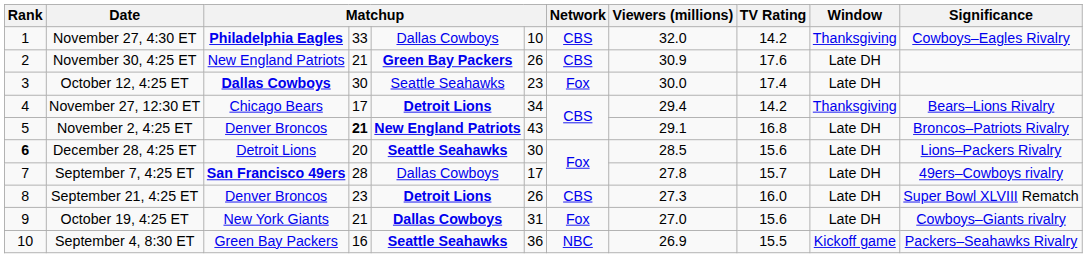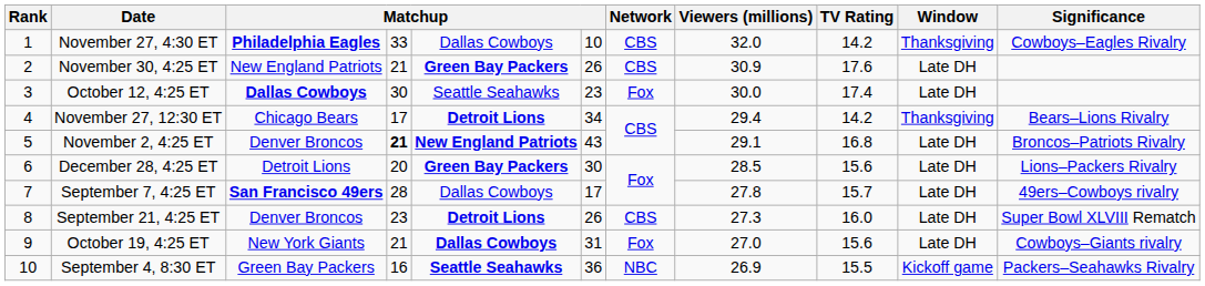 <table class="wikitable" style="text-align:center;">
 <tr>
 <th>Rank</th>
 <th>Date</th>
 <th colspan=4>Matchup</th>
 <th>Network</th>
 <th>Viewers (millions)</th>
 <th>TV Rating</th>
 <th>Window</th>
 <th>Significance</th>
 </tr>
 <tr>
 <td>1</td>
 <td>November 27, 4:30 ET</td>
 <td><strong><a href='#'>Philadelphia Eagles</a></strong></td>
 <td>33</td>
 <td><a href='#'>Dallas Cowboys</a></td>
 <td>10</td>
 <td><a href='#'>CBS</a></td>
 <td>32.0</td>
 <td>14.2</td>
 <td><a href='#'>Thanksgiving</a></td>
 <td><a href='#'>Cowboys–Eagles Rivalry</a></td>
 </tr>
 <tr>
 <td>2</td>
 <td>November 30, 4:25 ET</td>
 <td><a href='#'>New England Patriots</a></td>
 <td>21</td>
 <td><strong><a href='#'>Green Bay Packers</a></strong></td>
 <td>26</td>
 <td><a href='#'>CBS</a></td>
 <td>30.9</td>
 <td>17.6</td>
 <td>Late DH</td>
 <td></td>
 </tr>
 <tr>
 <td>3</td>
 <td>October 12, 4:25 ET</td>
 <td><strong><a href='#'>Dallas Cowboys</a></strong></td>
 <td>30</td>
 <td><a href='#'>Seattle Seahawks</a></td>
 <td>23</td>
 <td><a href='#'>Fox</a></td>
 <td>30.0</td>
 <td>17.4</td>
 <td>Late DH</td>
 <td></td>
 </tr>
 <tr>
 <td>4</td>
 <td>November 27, 12:30 ET</td>
 <td><a href='#'>Chicago Bears</a></td>
 <td>17</td>
 <td><strong><a href='#'>Detroit Lions</a></strong></td>
 <td>34</td>
 <td rowspan=2><a href='#'>CBS</a></td>
 <td>29.4</td>
 <td>14.2</td>
 <td><a href='#'>Thanksgiving</a></td>
 <td><a href='#'>Bears–Lions Rivalry</a></td>
 </tr>
 <tr>
 <td>5</td>
 <td>November 2, 4:25 ET</td>
 <td><a href='#'>Denver Broncos</a></td>
 <td><strong>21</strong></td>
 <td><strong><a href='#'>New England Patriots</a></strong></td>
 <td>43</td>
 <td>29.1</td>
 <td>16.8</td>
 <td>Late DH</td>
 <td><a href='#'>Broncos–Patriots Rivalry</a></td>
 </tr>
 <tr>
-<td><strong>6</strong></td>
+<td>6</td>
 <td>December 28, 4:25 ET</td>
 <td><a href='#'>Detroit Lions</a></td>
 <td>20</td>
-<td><strong><a href='#'>Seattle Seahawks</a></strong></td>
+<td><strong><a href='#'>Green Bay Packers</a></strong></td>
 <td>30</td>
 <td rowspan=2><a href='#'>Fox</a></td>
 <td>28.5</td>
 <td>15.6</td>
 <td>Late DH</td>
 <td><a href='#'>Lions–Packers Rivalry</a></td>
 </tr>
 <tr>
 <td>7</td>
 <td>September 7, 4:25 ET</td>
 <td><strong><a href='#'>San Francisco 49ers</a></strong></td>
 <td>28</td>
 <td><a href='#'>Dallas Cowboys</a></td>
 <td>17</td>
 <td>27.8</td>
 <td>15.7</td>
 <td>Late DH</td>
 <td><a href='#'>49ers–Cowboys rivalry</a></td>
 </tr>
 <tr>
 <td>8</td>
 <td>September 21, 4:25 ET</td>
 <td><a href='#'>Denver Broncos</a></td>
 <td>23</td>
 <td><strong><a href='#'>Detroit Lions</a></strong></td>
 <td>26</td>
 <td><a href='#'>CBS</a></td>
 <td>27.3</td>
 <td>16.0</td>
 <td>Late DH</td>
 <td><a href='#'>Super Bowl XLVIII</a> Rematch</td>
 </tr>
 <tr>
 <td>9</td>
 <td>October 19, 4:25 ET</td>
 <td><a href='#'>New York Giants</a></td>
 <td>21</td>
 <td><strong><a href='#'>Dallas Cowboys</a></strong></td>
 <td>31</td>
 <td><a href='#'>Fox</a></td>
 <td>27.0</td>
 <td>15.6</td>
 <td>Late DH</td>
 <td><a href='#'>Cowboys–Giants rivalry</a></td>
 </tr>
 <tr>
 <td>10</td>
 <td>September 4, 8:30 ET</td>
 <td><a href='#'>Green Bay Packers</a></td>
 <td>16</td>
 <td><strong><a href='#'>Seattle Seahawks</a></strong></td>
 <td>36</td>
 <td><a href='#'>NBC</a></td>
 <td>26.9</td>
 <td>15.5</td>
 <td><a href='#'>Kickoff game</a></td>
 <td><a href='#'>Packers–Seahawks Rivalry</a></td>
 </tr>
 </table>
